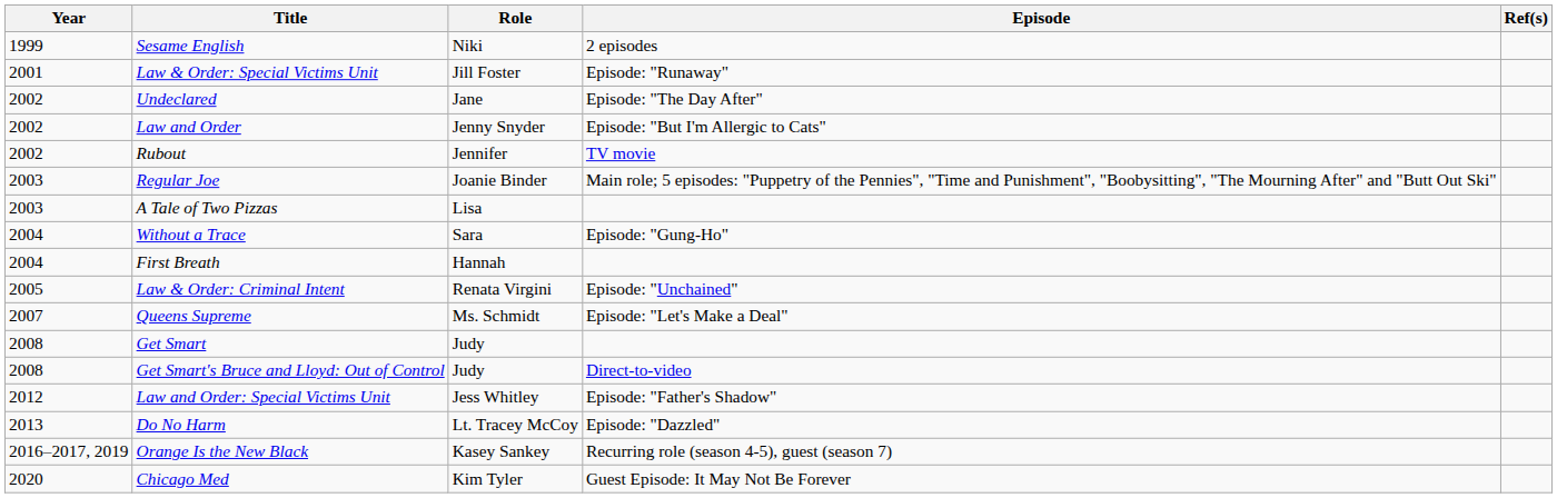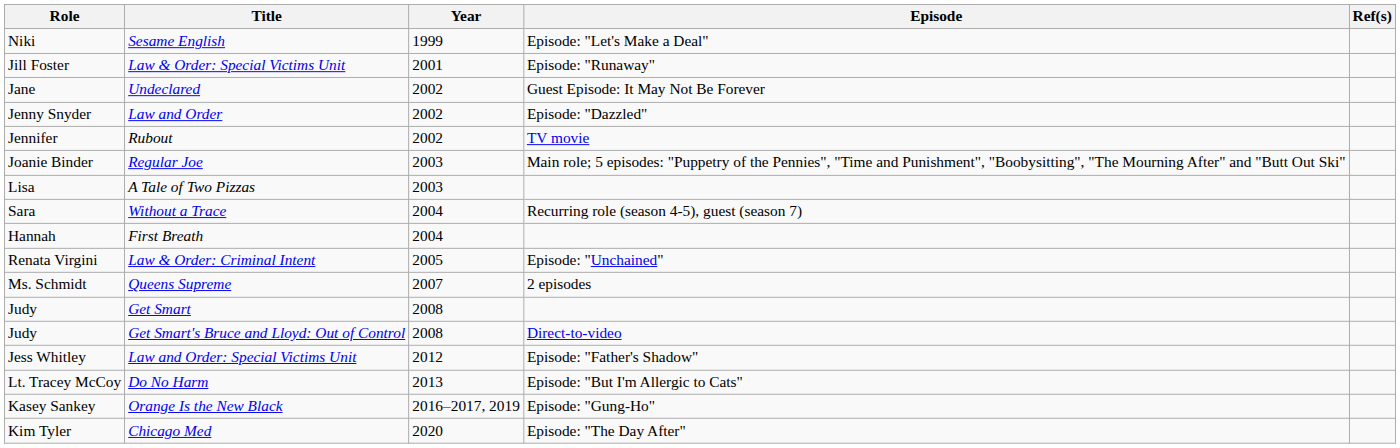 <table class="wikitable">
 <tr>
+<th>Role</th>
+<th>Title</th>
 <th>Year</th>
-<th>Title</th>
-<th>Role</th>
 <th>Episode</th>
 <th>Ref(s)</th>
 </tr>
 <tr>
+<td>Niki</td>
+<td><em><a href='#'>Sesame English</a></em></td>
 <td>1999</td>
-<td><em><a href='#'>Sesame English</a></em></td>
-<td>Niki</td>
+<td>Episode: "Let's Make a Deal"</td>
+<td></td>
+</tr>
+<tr>
+<td>Jill Foster</td>
+<td><em><a href='#'>Law & Order: Special Victims Unit</a></em></td>
+<td>2001</td>
+<td>Episode: "Runaway"</td>
+<td></td>
+</tr>
+<tr>
+<td>Jane</td>
+<td><em><a href='#'>Undeclared</a></em></td>
+<td>2002</td>
+<td>Guest Episode: It May Not Be Forever</td>
+<td></td>
+</tr>
+<tr>
+<td>Jenny Snyder</td>
+<td><em><a href='#'>Law and Order</a></em></td>
+<td>2002</td>
+<td>Episode: "Dazzled"</td>
+<td></td>
+</tr>
+<tr>
+<td>Jennifer</td>
+<td><em>Rubout</em></td>
+<td>2002</td>
+<td><a href='#'>TV movie</a></td>
+<td></td>
+</tr>
+<tr>
+<td>Joanie Binder</td>
+<td><em><a href='#'>Regular Joe</a></em></td>
+<td>2003</td>
+<td>Main role; 5 episodes: "Puppetry of the Pennies", "Time and Punishment", "Boobysitting", "The Mourning After" and "Butt Out Ski"</td>
+<td></td>
+</tr>
+<tr>
+<td>Lisa</td>
+<td><em>A Tale of Two Pizzas</em></td>
+<td>2003</td>
+<td></td>
+<td></td>
+</tr>
+<tr>
+<td>Sara</td>
+<td><em><a href='#'>Without a Trace</a></em></td>
+<td>2004</td>
+<td>Recurring role (season 4-5), guest (season 7)</td>
+<td></td>
+</tr>
+<tr>
+<td>Hannah</td>
+<td><em>First Breath</em></td>
+<td>2004</td>
+<td></td>
+<td></td>
+</tr>
+<tr>
+<td>Renata Virgini</td>
+<td><em><a href='#'>Law & Order: Criminal Intent</a></em></td>
+<td>2005</td>
+<td>Episode: "<a href='#'>Unchained</a>"</td>
+<td></td>
+</tr>
+<tr>
+<td>Ms. Schmidt</td>
+<td><em><a href='#'>Queens Supreme</a></em></td>
+<td>2007</td>
 <td>2 episodes</td>
 <td></td>
 </tr>
 <tr>
-<td>2001</td>
-<td><em><a href='#'>Law & Order: Special Victims Unit</a></em></td>
-<td>Jill Foster</td>
-<td>Episode: "Runaway"</td>
+<td>Judy</td>
+<td><em><a href='#'>Get Smart</a></em></td>
+<td>2008</td>
+<td></td>
 <td></td>
 </tr>
 <tr>
-<td>2002</td>
-<td><em><a href='#'>Undeclared</a></em></td>
-<td>Jane</td>
-<td>Episode: "The Day After"</td>
+<td>Judy</td>
+<td><em><a href='#'>Get Smart's Bruce and Lloyd: Out of Control</a></em></td>
+<td>2008</td>
+<td><a href='#'>Direct-to-video</a></td>
 <td></td>
 </tr>
 <tr>
-<td>2002</td>
-<td><em><a href='#'>Law and Order</a></em></td>
-<td>Jenny Snyder</td>
+<td>Jess Whitley</td>
+<td><em><a href='#'>Law and Order: Special Victims Unit</a></em></td>
+<td>2012</td>
+<td>Episode: "Father's Shadow"</td>
+<td></td>
+</tr>
+<tr>
+<td>Lt. Tracey McCoy</td>
+<td><em><a href='#'>Do No Harm</a></em></td>
+<td>2013</td>
 <td>Episode: "But I'm Allergic to Cats"</td>
 <td></td>
 </tr>
 <tr>
-<td>2002</td>
-<td><em>Rubout</em></td>
-<td>Jennifer</td>
-<td><a href='#'>TV movie</a></td>
-<td></td>
-</tr>
-<tr>
-<td>2003</td>
-<td><em><a href='#'>Regular Joe</a></em></td>
-<td>Joanie Binder</td>
-<td>Main role; 5 episodes: "Puppetry of the Pennies", "Time and Punishment", "Boobysitting", "The Mourning After" and "Butt Out Ski"</td>
-<td></td>
-</tr>
-<tr>
-<td>2003</td>
-<td><em>A Tale of Two Pizzas</em></td>
-<td>Lisa</td>
-<td></td>
-<td></td>
-</tr>
-<tr>
-<td>2004</td>
-<td><em><a href='#'>Without a Trace</a></em></td>
-<td>Sara</td>
+<td>Kasey Sankey</td>
+<td><em><a href='#'>Orange Is the New Black</a></em></td>
+<td>2016–2017, 2019</td>
 <td>Episode: "Gung-Ho"</td>
 <td></td>
 </tr>
 <tr>
-<td>2004</td>
-<td><em>First Breath</em></td>
-<td>Hannah</td>
-<td></td>
-<td></td>
-</tr>
-<tr>
-<td>2005</td>
-<td><em><a href='#'>Law & Order: Criminal Intent</a></em></td>
-<td>Renata Virgini</td>
-<td>Episode: "<a href='#'>Unchained</a>"</td>
-<td></td>
-</tr>
-<tr>
-<td>2007</td>
-<td><em><a href='#'>Queens Supreme</a></em></td>
-<td>Ms. Schmidt</td>
-<td>Episode: "Let's Make a Deal"</td>
-<td></td>
-</tr>
-<tr>
-<td>2008</td>
-<td><em><a href='#'>Get Smart</a></em></td>
-<td>Judy</td>
-<td></td>
-<td></td>
-</tr>
-<tr>
-<td>2008</td>
-<td><em><a href='#'>Get Smart's Bruce and Lloyd: Out of Control</a></em></td>
-<td>Judy</td>
-<td><a href='#'>Direct-to-video</a></td>
-<td></td>
-</tr>
-<tr>
-<td>2012</td>
-<td><em><a href='#'>Law and Order: Special Victims Unit</a></em></td>
-<td>Jess Whitley</td>
-<td>Episode: "Father's Shadow"</td>
-<td></td>
-</tr>
-<tr>
-<td>2013</td>
-<td><em><a href='#'>Do No Harm</a></em></td>
-<td>Lt. Tracey McCoy</td>
-<td>Episode: "Dazzled"</td>
-<td></td>
-</tr>
-<tr>
-<td>2016–2017, 2019</td>
-<td><em><a href='#'>Orange Is the New Black</a></em></td>
-<td>Kasey Sankey</td>
-<td>Recurring role (season 4-5), guest (season 7)</td>
-<td></td>
-</tr>
-<tr>
+<td>Kim Tyler</td>
+<td><em><a href='#'>Chicago Med</a></em></td>
 <td>2020</td>
-<td><em><a href='#'>Chicago Med</a></em></td>
-<td>Kim Tyler</td>
-<td>Guest Episode: It May Not Be Forever</td>
+<td>Episode: "The Day After"</td>
 <td></td>
 </tr>
 </table>
